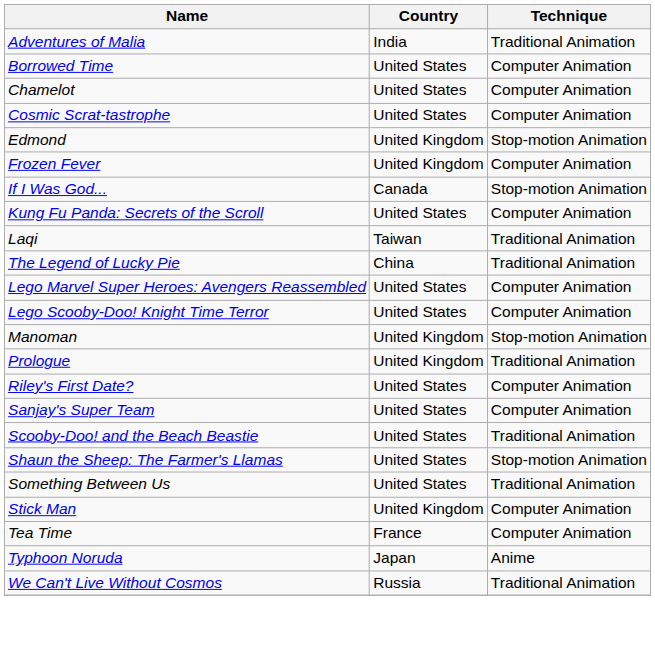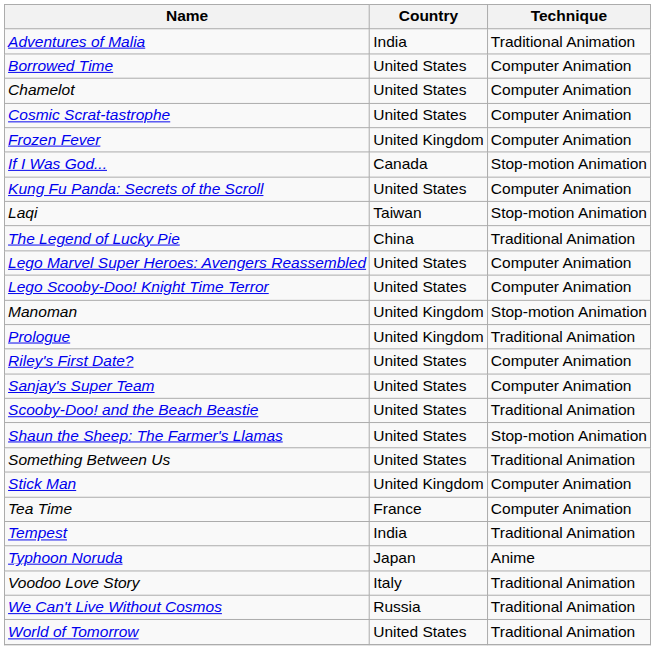 <table class="wikitable sortable">
 <tr>
 <th>Name</th>
 <th>Country</th>
 <th>Technique</th>
 </tr>
 <tr>
 <td><em><a href='#'>Adventures of Malia</a></em></td>
 <td>India</td>
 <td>Traditional Animation</td>
 </tr>
 <tr>
 <td><em><a href='#'>Borrowed Time</a></em></td>
 <td>United States</td>
 <td>Computer Animation</td>
 </tr>
 <tr>
 <td><em>Chamelot</em></td>
 <td>United States</td>
 <td>Computer Animation</td>
 </tr>
 <tr>
 <td><em><a href='#'>Cosmic Scrat-tastrophe</a></em></td>
 <td>United States</td>
 <td>Computer Animation</td>
 </tr>
 <tr>
-<td><em>Edmond</em></td>
-<td>United Kingdom</td>
-<td>Stop-motion Animation</td>
-</tr>
-<tr>
 <td><em><a href='#'>Frozen Fever</a></em></td>
 <td>United Kingdom</td>
 <td>Computer Animation</td>
 </tr>
 <tr>
 <td><em><a href='#'>If I Was God...</a></em></td>
 <td>Canada</td>
 <td>Stop-motion Animation</td>
 </tr>
 <tr>
 <td><em><a href='#'>Kung Fu Panda: Secrets of the Scroll</a></em></td>
 <td>United States</td>
 <td>Computer Animation</td>
 </tr>
 <tr>
 <td><em>Laqi</em></td>
 <td>Taiwan</td>
-<td>Traditional Animation</td>
+<td>Stop-motion Animation</td>
 </tr>
 <tr>
 <td><em><a href='#'>The Legend of Lucky Pie</a></em></td>
 <td>China</td>
 <td>Traditional Animation</td>
 </tr>
 <tr>
 <td><em><a href='#'>Lego Marvel Super Heroes: Avengers Reassembled</a></em></td>
 <td>United States</td>
 <td>Computer Animation</td>
 </tr>
 <tr>
 <td><em><a href='#'>Lego Scooby-Doo! Knight Time Terror</a></em></td>
 <td>United States</td>
 <td>Computer Animation</td>
 </tr>
 <tr>
 <td><em>Manoman</em></td>
 <td>United Kingdom</td>
 <td>Stop-motion Animation</td>
 </tr>
 <tr>
 <td><em><a href='#'>Prologue</a></em></td>
 <td>United Kingdom</td>
 <td>Traditional Animation</td>
 </tr>
 <tr>
 <td><em><a href='#'>Riley's First Date?</a></em></td>
 <td>United States</td>
 <td>Computer Animation</td>
 </tr>
 <tr>
 <td><em><a href='#'>Sanjay's Super Team</a></em></td>
 <td>United States</td>
 <td>Computer Animation</td>
 </tr>
 <tr>
 <td><em><a href='#'>Scooby-Doo! and the Beach Beastie</a></em></td>
 <td>United States</td>
 <td>Traditional Animation</td>
 </tr>
 <tr>
 <td><em><a href='#'>Shaun the Sheep: The Farmer's Llamas</a></em></td>
 <td>United States</td>
 <td>Stop-motion Animation</td>
 </tr>
 <tr>
 <td><em>Something Between Us</em></td>
 <td>United States</td>
 <td>Traditional Animation</td>
 </tr>
 <tr>
 <td><em><a href='#'>Stick Man</a></em></td>
 <td>United Kingdom</td>
 <td>Computer Animation</td>
 </tr>
 <tr>
 <td><em>Tea Time</em></td>
 <td>France</td>
 <td>Computer Animation</td>
 </tr>
 <tr>
+<td><em><a href='#'>Tempest</a></em></td>
+<td>India</td>
+<td>Traditional Animation</td>
+</tr>
+<tr>
 <td><em><a href='#'>Typhoon Noruda</a></em></td>
 <td>Japan</td>
 <td>Anime</td>
+</tr>
+<tr>
+<td><em>Voodoo Love Story</em></td>
+<td>Italy</td>
+<td>Traditional Animation</td>
 </tr>
 <tr>
 <td><em><a href='#'>We Can't Live Without Cosmos</a></em></td>
 <td>Russia</td>
 <td>Traditional Animation</td>
 </tr>
 <tr>
+<td><em><a href='#'>World of Tomorrow</a></em></td>
+<td>United States</td>
+<td>Traditional Animation</td>
+</tr>
+<tr>
 </tr>
 </table>
